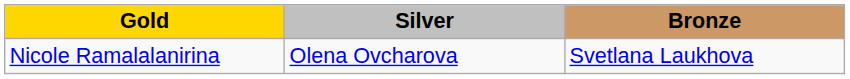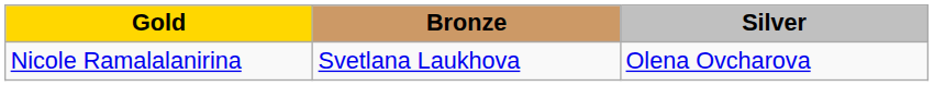 <table class="wikitable" style="text-align:left">
 <tr align="center">
 <td width=200 bgcolor=gold><strong>Gold</strong></td>
+<td width=200 bgcolor=CC9966><strong>Bronze</strong></td>
 <td width=200 bgcolor=silver><strong>Silver</strong></td>
-<td width=200 bgcolor=CC9966><strong>Bronze</strong></td>
 </tr>
 <tr>
 <td><a href='#'>Nicole Ramalalanirina</a><br><em></em></td>
+<td><a href='#'>Svetlana Laukhova</a><br><em></em></td>
 <td><a href='#'>Olena Ovcharova</a><br><em></em></td>
-<td><a href='#'>Svetlana Laukhova</a><br><em></em></td>
 </tr>
 </table>
